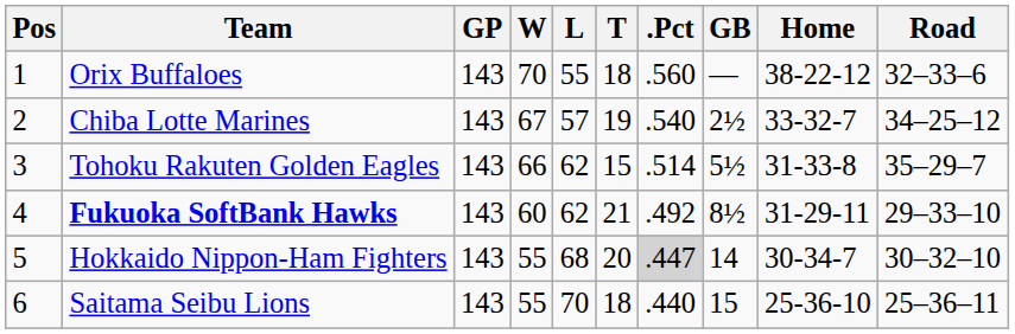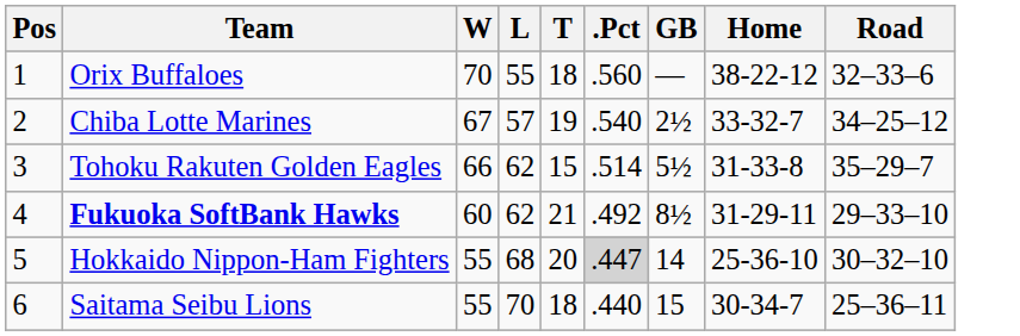 <table class="wikitable sortable">
 <tr>
 <th>Pos</th>
 <th>Team</th>
-<th>GP</th>
 <th>W</th>
 <th>L</th>
 <th>T</th>
 <th>.Pct</th>
 <th>GB</th>
 <th>Home</th>
 <th>Road</th>
 </tr>
 <tr>
 <td>1</td>
 <td><a href='#'>Orix Buffaloes</a></td>
-<td>143</td>
 <td>70</td>
 <td>55</td>
 <td>18</td>
 <td>.560</td>
 <td>—</td>
 <td>38-22-12</td>
 <td>32–33–6</td>
 </tr>
 <tr>
 <td>2</td>
 <td><a href='#'>Chiba Lotte Marines</a></td>
-<td>143</td>
 <td>67</td>
 <td>57</td>
 <td>19</td>
 <td>.540</td>
 <td>2½</td>
 <td>33-32-7</td>
 <td>34–25–12</td>
 </tr>
 <tr>
 <td>3</td>
 <td><a href='#'>Tohoku Rakuten Golden Eagles</a></td>
-<td>143</td>
 <td>66</td>
 <td>62</td>
 <td>15</td>
 <td>.514</td>
 <td>5½</td>
 <td>31-33-8</td>
 <td>35–29–7</td>
 </tr>
 <tr>
 <td>4</td>
 <td><strong><a href='#'>Fukuoka SoftBank Hawks</a></strong></td>
-<td>143</td>
 <td>60</td>
 <td>62</td>
 <td>21</td>
 <td>.492</td>
 <td>8½</td>
 <td>31-29-11</td>
 <td>29–33–10</td>
 </tr>
 <tr>
 <td>5</td>
 <td><a href='#'>Hokkaido Nippon-Ham Fighters</a></td>
-<td>143</td>
 <td>55</td>
 <td>68</td>
 <td>20</td>
 <td style="background: lightgrey;">.447</td>
 <td>14</td>
-<td>30-34-7</td>
+<td>25-36-10</td>
 <td>30–32–10</td>
 </tr>
 <tr>
 <td>6</td>
 <td><a href='#'>Saitama Seibu Lions</a></td>
-<td>143</td>
 <td>55</td>
 <td>70</td>
 <td>18</td>
 <td>.440</td>
 <td>15</td>
-<td>25-36-10</td>
+<td>30-34-7</td>
 <td>25–36–11</td>
 </tr>
 </table>
